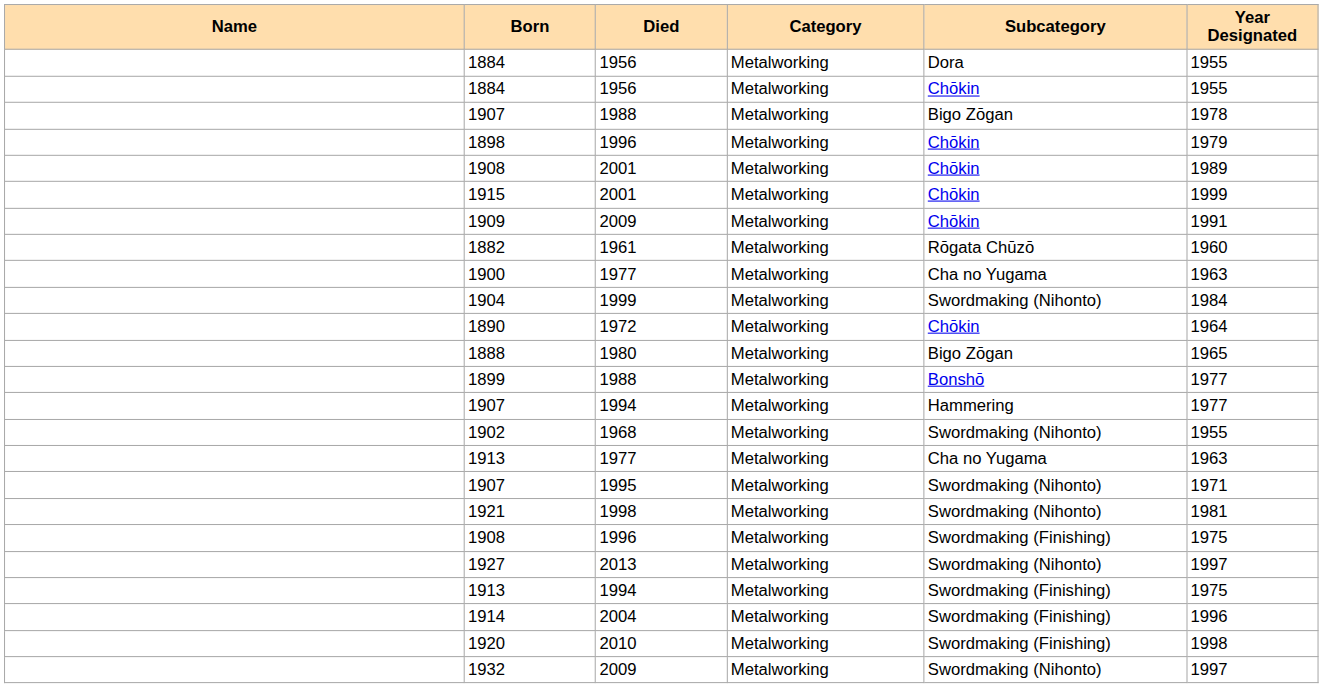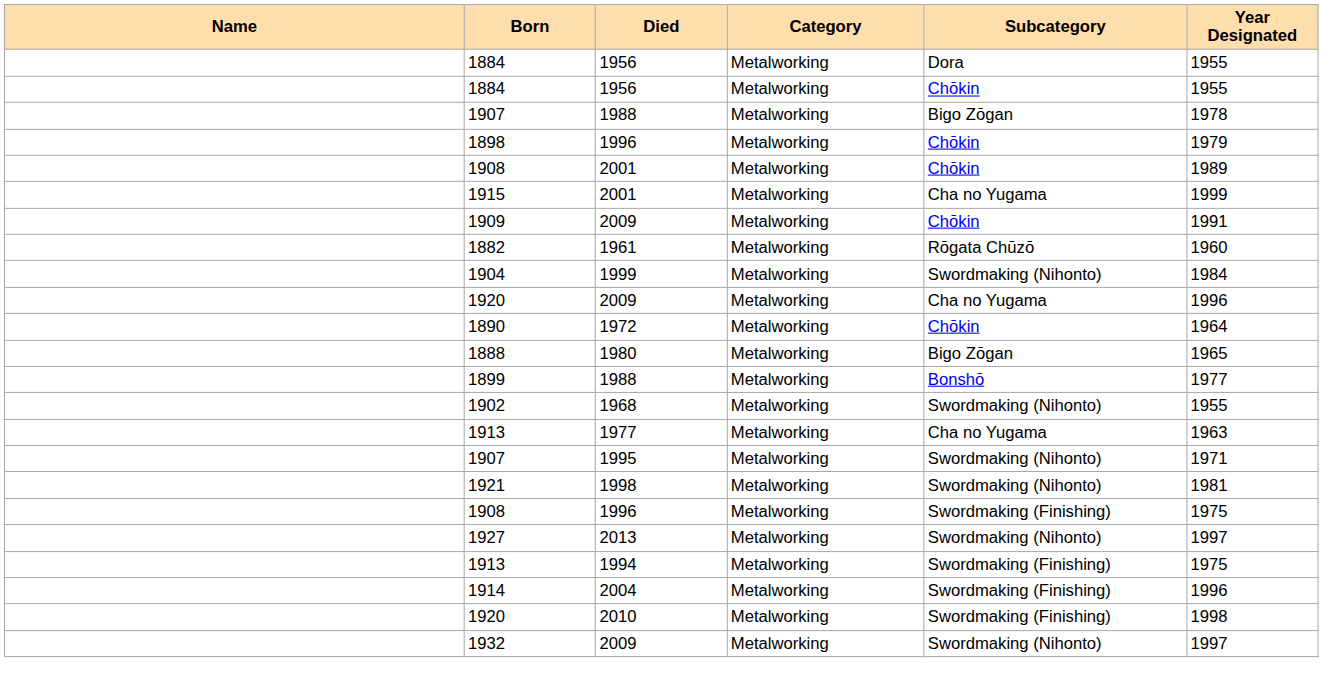 <table class="wikitable sortable"  width="100%" style="background:#ffffff;">
 <tr>
 <th width="35%" align="left" style="background:#ffdead;">Name</th>
 <th width="10%" align="left" style="background:#ffdead;">Born</th>
 <th width="10%" align="left" style="background:#ffdead;">Died</th>
 <th width="15%" align="left" style="background:#ffdead;">Category</th>
 <th width="20%" align="left" style="background:#ffdead;">Subcategory</th>
 <th width="10%" align="left" style="background:#ffdead;">Year Designated</th>
 </tr>
 <tr>
 <td></td>
 <td>1884</td>
 <td>1956</td>
 <td>Metalworking</td>
 <td>Dora</td>
 <td>1955</td>
 </tr>
 <tr>
 <td></td>
 <td>1884</td>
 <td>1956</td>
 <td>Metalworking</td>
 <td><a href='#'>Chōkin</a></td>
 <td>1955</td>
 </tr>
 <tr>
 <td></td>
 <td>1907</td>
 <td>1988</td>
 <td>Metalworking</td>
 <td>Bigo Zōgan</td>
 <td>1978</td>
 </tr>
 <tr>
 <td></td>
 <td>1898</td>
 <td>1996</td>
 <td>Metalworking</td>
 <td><a href='#'>Chōkin</a></td>
 <td>1979</td>
 </tr>
 <tr>
 <td></td>
 <td>1908</td>
 <td>2001</td>
 <td>Metalworking</td>
 <td><a href='#'>Chōkin</a></td>
 <td>1989</td>
 </tr>
 <tr>
 <td></td>
 <td>1915</td>
 <td>2001</td>
 <td>Metalworking</td>
-<td><a href='#'>Chōkin</a></td>
+<td>Cha no Yugama</td>
 <td>1999</td>
 </tr>
 <tr>
 <td></td>
 <td>1909</td>
 <td>2009</td>
 <td>Metalworking</td>
 <td><a href='#'>Chōkin</a></td>
 <td>1991</td>
 </tr>
 <tr>
 <td></td>
 <td>1882</td>
 <td>1961</td>
 <td>Metalworking</td>
 <td>Rōgata Chūzō</td>
 <td>1960</td>
 </tr>
 <tr>
 <td></td>
-<td>1900</td>
-<td>1977</td>
-<td>Metalworking</td>
-<td>Cha no Yugama</td>
-<td>1963</td>
-</tr>
-<tr>
-<td></td>
 <td>1904</td>
 <td>1999</td>
 <td>Metalworking</td>
 <td>Swordmaking (Nihonto)</td>
 <td>1984</td>
+</tr>
+<tr>
+<td></td>
+<td>1920</td>
+<td>2009</td>
+<td>Metalworking</td>
+<td>Cha no Yugama</td>
+<td>1996</td>
 </tr>
 <tr>
 <td></td>
 <td>1890</td>
 <td>1972</td>
 <td>Metalworking</td>
 <td><a href='#'>Chōkin</a></td>
 <td>1964</td>
 </tr>
 <tr>
 <td></td>
 <td>1888</td>
 <td>1980</td>
 <td>Metalworking</td>
 <td>Bigo Zōgan</td>
 <td>1965</td>
 </tr>
 <tr>
 <td></td>
 <td>1899</td>
 <td>1988</td>
 <td>Metalworking</td>
 <td><a href='#'>Bonshō</a></td>
-<td>1977</td>
-</tr>
-<tr>
-<td></td>
-<td>1907</td>
-<td>1994</td>
-<td>Metalworking</td>
-<td>Hammering</td>
 <td>1977</td>
 </tr>
 <tr>
 <td></td>
 <td>1902</td>
 <td>1968</td>
 <td>Metalworking</td>
 <td>Swordmaking (Nihonto)</td>
 <td>1955</td>
 </tr>
 <tr>
 <td></td>
 <td>1913</td>
 <td>1977</td>
 <td>Metalworking</td>
 <td>Cha no Yugama</td>
 <td>1963</td>
 </tr>
 <tr>
 <td></td>
 <td>1907</td>
 <td>1995</td>
 <td>Metalworking</td>
 <td>Swordmaking (Nihonto)</td>
 <td>1971</td>
 </tr>
 <tr>
 <td></td>
 <td>1921</td>
 <td>1998</td>
 <td>Metalworking</td>
 <td>Swordmaking (Nihonto)</td>
 <td>1981</td>
 </tr>
 <tr>
 <td></td>
 <td>1908</td>
 <td>1996</td>
 <td>Metalworking</td>
 <td>Swordmaking (Finishing)</td>
 <td>1975</td>
 </tr>
 <tr>
 <td></td>
 <td>1927</td>
 <td>2013</td>
 <td>Metalworking</td>
 <td>Swordmaking (Nihonto)</td>
 <td>1997</td>
 </tr>
 <tr>
 <td></td>
 <td>1913</td>
 <td>1994</td>
 <td>Metalworking</td>
 <td>Swordmaking (Finishing)</td>
 <td>1975</td>
 </tr>
 <tr>
 <td></td>
 <td>1914</td>
 <td>2004</td>
 <td>Metalworking</td>
 <td>Swordmaking (Finishing)</td>
 <td>1996</td>
 </tr>
 <tr>
 <td></td>
 <td>1920</td>
 <td>2010</td>
 <td>Metalworking</td>
 <td>Swordmaking (Finishing)</td>
 <td>1998</td>
 </tr>
 <tr>
 <td></td>
 <td>1932</td>
 <td>2009</td>
 <td>Metalworking</td>
 <td>Swordmaking (Nihonto)</td>
 <td>1997</td>
 </tr>
 </table>
